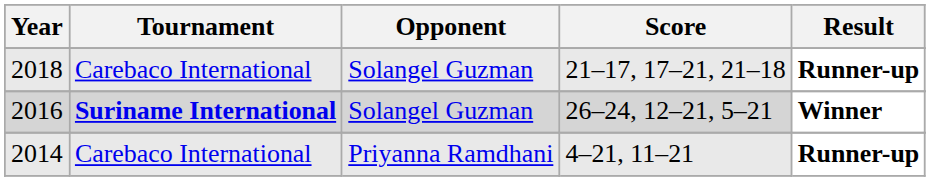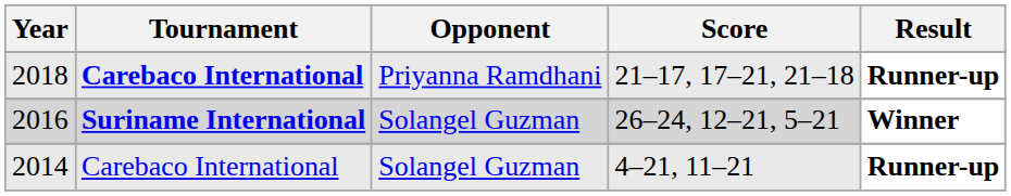 <table class="sortable wikitable" style="font-size: 90%;">
 <tr>
 <th>Year</th>
 <th>Tournament</th>
 <th>Opponent</th>
 <th>Score</th>
 <th>Result</th>
 </tr>
 <tr>
 </tr>
 <tr style="background:#E9E9E9">
 <td align="center">2018</td>
-<td align="left"><a href='#'>Carebaco International</a></td>
-<td align="left"> <a href='#'>Solangel Guzman</a></td>
+<td align="left"><strong><a href='#'>Carebaco International</a></strong></td>
+<td align="left"> <a href='#'>Priyanna Ramdhani</a></td>
 <td align="left">21–17, 17–21, 21–18</td>
 <td style="text-align:left; background:white"> <strong>Runner-up</strong></td>
 </tr>
 <tr>
 </tr>
 <tr style="background:#D5D5D5">
 <td align="center">2016</td>
 <td align="left"><strong><a href='#'>Suriname International</a></strong></td>
 <td align="left"> <a href='#'>Solangel Guzman</a></td>
 <td align="left">26–24, 12–21, 5–21</td>
 <td style="text-align:left; background:white"> <strong>Winner</strong></td>
 </tr>
 <tr>
 </tr>
 <tr style="background:#E9E9E9">
 <td align="center">2014</td>
 <td align="left"><a href='#'>Carebaco International</a></td>
-<td align="left"> <a href='#'>Priyanna Ramdhani</a></td>
+<td align="left"> <a href='#'>Solangel Guzman</a></td>
 <td align="left">4–21, 11–21</td>
 <td style="text-align:left; background:white"> <strong>Runner-up</strong></td>
 </tr>
 </table>
